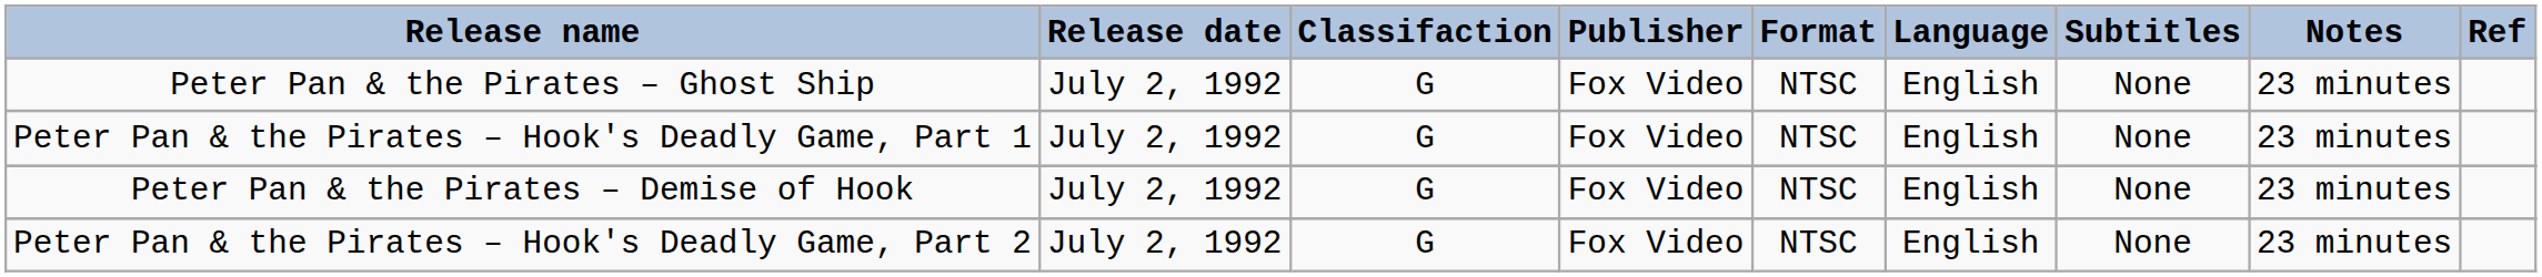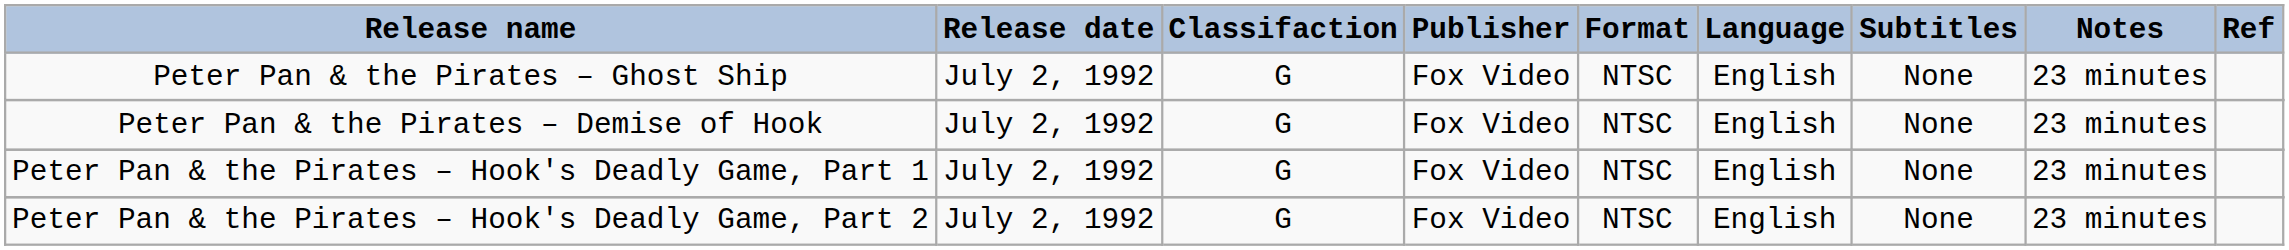 <table class="wikitable">
 <tr>
 <th style="background:#B0C4DE;">Release name<br></th>
 <th style="background:#B0C4DE;">Release date<br></th>
 <th style="background:#B0C4DE;">Classifaction<br></th>
 <th style="background:#B0C4DE;">Publisher <br></th>
 <th style="background:#B0C4DE;">Format <br></th>
 <th style="background:#B0C4DE;">Language</th>
 <th style="background:#B0C4DE;">Subtitles</th>
 <th style="background:#B0C4DE;">Notes<br></th>
 <th style="background:#B0C4DE;">Ref</th>
 </tr>
 <tr style="text-align:center;">
 <td>Peter Pan & the Pirates – Ghost Ship</td>
 <td>July 2, 1992</td>
 <td>G</td>
 <td>Fox Video</td>
 <td>NTSC</td>
 <td>English</td>
 <td>None</td>
 <td>23 minutes</td>
 <td></td>
 </tr>
 <tr>
 </tr>
 <tr style="text-align:center;">
-<td>Peter Pan & the Pirates – Hook's Deadly Game, Part 1</td>
+<td>Peter Pan & the Pirates – Demise of Hook</td>
 <td>July 2, 1992</td>
 <td>G</td>
 <td>Fox Video</td>
 <td>NTSC</td>
 <td>English</td>
 <td>None</td>
 <td>23 minutes</td>
 <td></td>
 </tr>
 <tr>
 </tr>
 <tr style="text-align:center;">
-<td>Peter Pan & the Pirates – Demise of Hook</td>
+<td>Peter Pan & the Pirates – Hook's Deadly Game, Part 1</td>
 <td>July 2, 1992</td>
 <td>G</td>
 <td>Fox Video</td>
 <td>NTSC</td>
 <td>English</td>
 <td>None</td>
 <td>23 minutes</td>
 <td></td>
 </tr>
 <tr>
 </tr>
 <tr style="text-align:center;">
 <td>Peter Pan & the Pirates – Hook's Deadly Game, Part 2</td>
 <td>July 2, 1992</td>
 <td>G</td>
 <td>Fox Video</td>
 <td>NTSC</td>
 <td>English</td>
 <td>None</td>
 <td>23 minutes</td>
 <td></td>
 </tr>
 </table>
